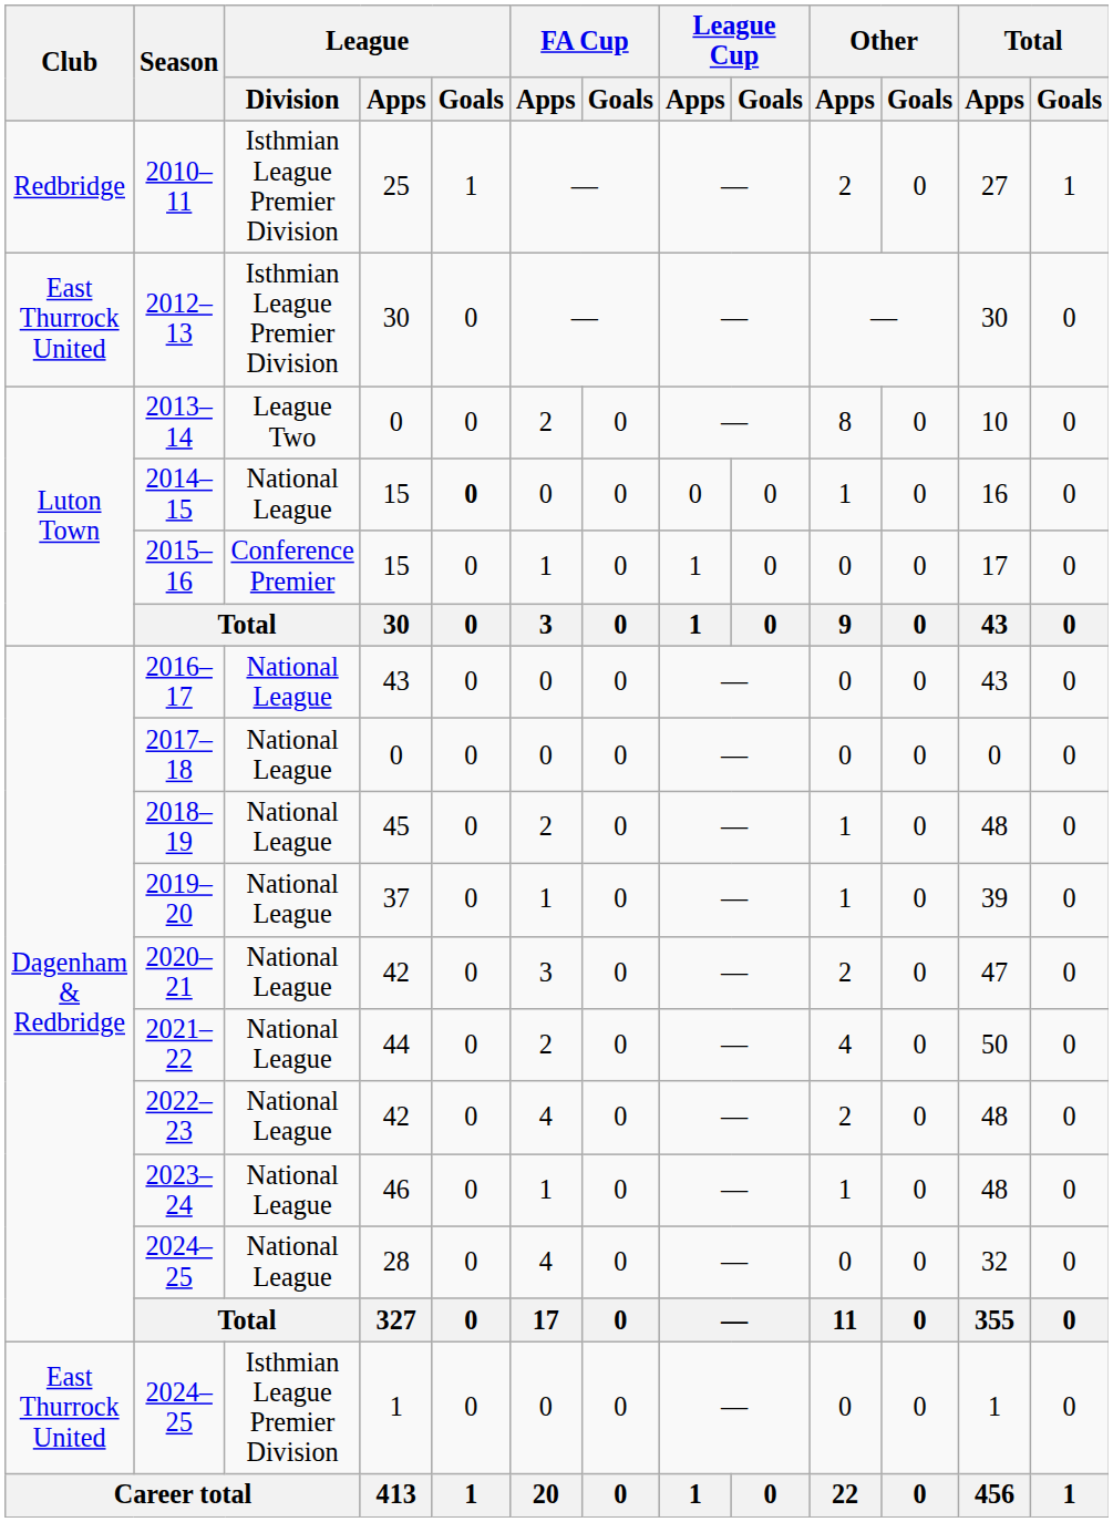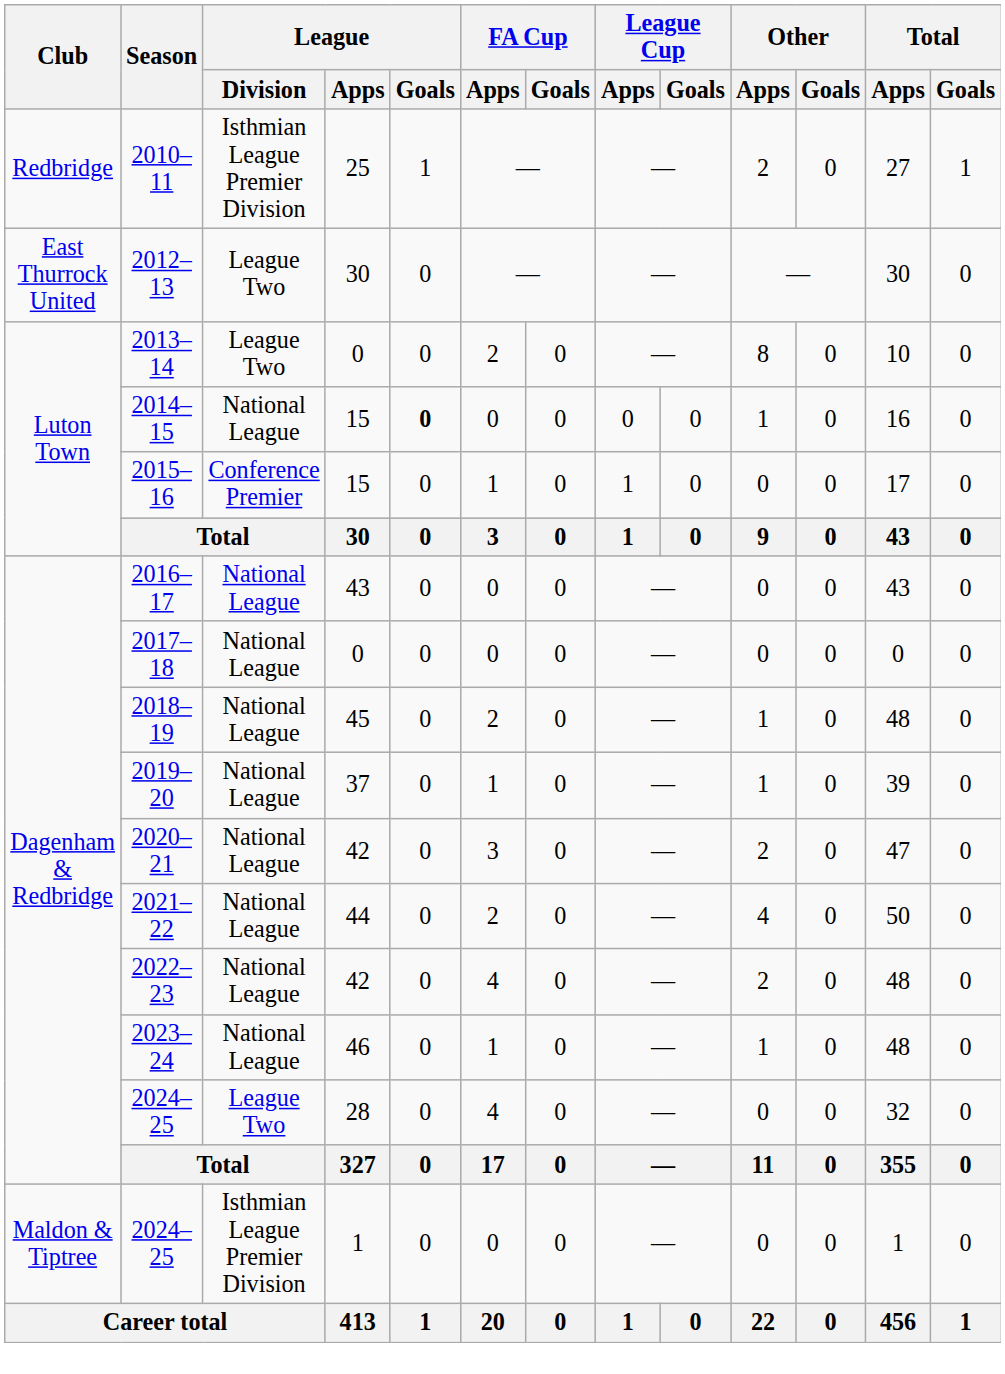 <table class=wikitable style=text-align:center>
 <tr>
 <th rowspan=2>Club</th>
 <th rowspan=2>Season</th>
 <th colspan=3>League</th>
 <th colspan=2><a href='#'>FA Cup</a></th>
 <th colspan=2><a href='#'>League Cup</a></th>
 <th colspan=2>Other</th>
 <th colspan=2>Total</th>
 </tr>
 <tr>
 <th>Division</th>
 <th>Apps</th>
 <th>Goals</th>
 <th>Apps</th>
 <th>Goals</th>
 <th>Apps</th>
 <th>Goals</th>
 <th>Apps</th>
 <th>Goals</th>
 <th>Apps</th>
 <th>Goals</th>
 </tr>
 <tr>
 <td><a href='#'>Redbridge</a></td>
 <td><a href='#'>2010–11</a></td>
 <td>Isthmian League Premier Division</td>
 <td>25</td>
 <td>1</td>
 <td colspan=2>—</td>
 <td colspan=2>—</td>
 <td>2</td>
 <td>0</td>
 <td>27</td>
 <td>1</td>
 </tr>
 <tr>
 <td><a href='#'>East Thurrock United</a></td>
 <td><a href='#'>2012–13</a></td>
-<td>Isthmian League Premier Division</td>
+<td>League Two</td>
 <td>30</td>
 <td>0</td>
 <td colspan=2>—</td>
 <td colspan=2>—</td>
 <td colspan=2>—</td>
 <td>30</td>
 <td>0</td>
 </tr>
 <tr>
 <td rowspan=4><a href='#'>Luton Town</a></td>
 <td><a href='#'>2013–14</a></td>
 <td>League Two</td>
 <td>0</td>
 <td>0</td>
 <td>2</td>
 <td>0</td>
 <td colspan=2>—</td>
 <td>8</td>
 <td>0</td>
 <td>10</td>
 <td>0</td>
 </tr>
 <tr>
 <td><a href='#'>2014–15</a></td>
 <td>National League</td>
 <td>15</td>
 <td><strong>0</strong></td>
 <td>0</td>
 <td>0</td>
 <td>0</td>
 <td>0</td>
 <td>1</td>
 <td>0</td>
 <td>16</td>
 <td>0</td>
 </tr>
 <tr>
 <td><a href='#'>2015–16</a></td>
 <td><a href='#'>Conference Premier</a></td>
 <td>15</td>
 <td>0</td>
 <td>1</td>
 <td>0</td>
 <td>1</td>
 <td>0</td>
 <td>0</td>
 <td>0</td>
 <td>17</td>
 <td>0</td>
 </tr>
 <tr>
 <th colspan=2>Total</th>
 <th>30</th>
 <th>0</th>
 <th>3</th>
 <th>0</th>
 <th>1</th>
 <th>0</th>
 <th>9</th>
 <th>0</th>
 <th>43</th>
 <th>0</th>
 </tr>
 <tr>
 <td rowspan=10><a href='#'>Dagenham & Redbridge</a></td>
 <td><a href='#'>2016–17</a></td>
 <td><a href='#'>National League</a></td>
 <td>43</td>
 <td>0</td>
 <td>0</td>
 <td>0</td>
 <td colspan=2>—</td>
 <td>0</td>
 <td>0</td>
 <td>43</td>
 <td>0</td>
 </tr>
 <tr>
 <td><a href='#'>2017–18</a></td>
 <td>National League</td>
 <td>0</td>
 <td>0</td>
 <td>0</td>
 <td>0</td>
 <td colspan=2>—</td>
 <td>0</td>
 <td>0</td>
 <td>0</td>
 <td>0</td>
 </tr>
 <tr>
 <td><a href='#'>2018–19</a></td>
 <td>National League</td>
 <td>45</td>
 <td>0</td>
 <td>2</td>
 <td>0</td>
 <td colspan=2>—</td>
 <td>1</td>
 <td>0</td>
 <td>48</td>
 <td>0</td>
 </tr>
 <tr>
 <td><a href='#'>2019–20</a></td>
 <td>National League</td>
 <td>37</td>
 <td>0</td>
 <td>1</td>
 <td>0</td>
 <td colspan=2>—</td>
 <td>1</td>
 <td>0</td>
 <td>39</td>
 <td>0</td>
 </tr>
 <tr>
 <td><a href='#'>2020–21</a></td>
 <td>National League</td>
 <td>42</td>
 <td>0</td>
 <td>3</td>
 <td>0</td>
 <td colspan=2>—</td>
 <td>2</td>
 <td>0</td>
 <td>47</td>
 <td>0</td>
 </tr>
 <tr>
 <td><a href='#'>2021–22</a></td>
 <td>National League</td>
 <td>44</td>
 <td>0</td>
 <td>2</td>
 <td>0</td>
 <td colspan=2>—</td>
 <td>4</td>
 <td>0</td>
 <td>50</td>
 <td>0</td>
 </tr>
 <tr>
 <td><a href='#'>2022–23</a></td>
 <td>National League</td>
 <td>42</td>
 <td>0</td>
 <td>4</td>
 <td>0</td>
 <td colspan=2>—</td>
 <td>2</td>
 <td>0</td>
 <td>48</td>
 <td>0</td>
 </tr>
 <tr>
 <td><a href='#'>2023–24</a></td>
 <td>National League</td>
 <td>46</td>
 <td>0</td>
 <td>1</td>
 <td>0</td>
 <td colspan=2>—</td>
 <td>1</td>
 <td>0</td>
 <td>48</td>
 <td>0</td>
 </tr>
 <tr>
 <td><a href='#'>2024–25</a></td>
-<td>National League</td>
+<td><a href='#'>League Two</a></td>
 <td>28</td>
 <td>0</td>
 <td>4</td>
 <td>0</td>
 <td colspan=2>—</td>
 <td>0</td>
 <td>0</td>
 <td>32</td>
 <td>0</td>
 </tr>
 <tr>
 <th colspan=2>Total</th>
 <th>327</th>
 <th>0</th>
 <th>17</th>
 <th>0</th>
 <th colspan=2>—</th>
 <th>11</th>
 <th>0</th>
 <th>355</th>
 <th>0</th>
 </tr>
 <tr>
-<td><a href='#'>East Thurrock United</a></td>
+<td><a href='#'>Maldon & Tiptree</a></td>
 <td><a href='#'>2024–25</a></td>
 <td>Isthmian League Premier Division</td>
 <td>1</td>
 <td>0</td>
 <td>0</td>
 <td>0</td>
 <td colspan=2>—</td>
 <td>0</td>
 <td>0</td>
 <td>1</td>
 <td>0</td>
 </tr>
 <tr>
 <th colspan=3>Career total</th>
 <th>413</th>
 <th>1</th>
 <th>20</th>
 <th>0</th>
 <th>1</th>
 <th>0</th>
 <th>22</th>
 <th>0</th>
 <th>456</th>
 <th>1</th>
 </tr>
 </table>
